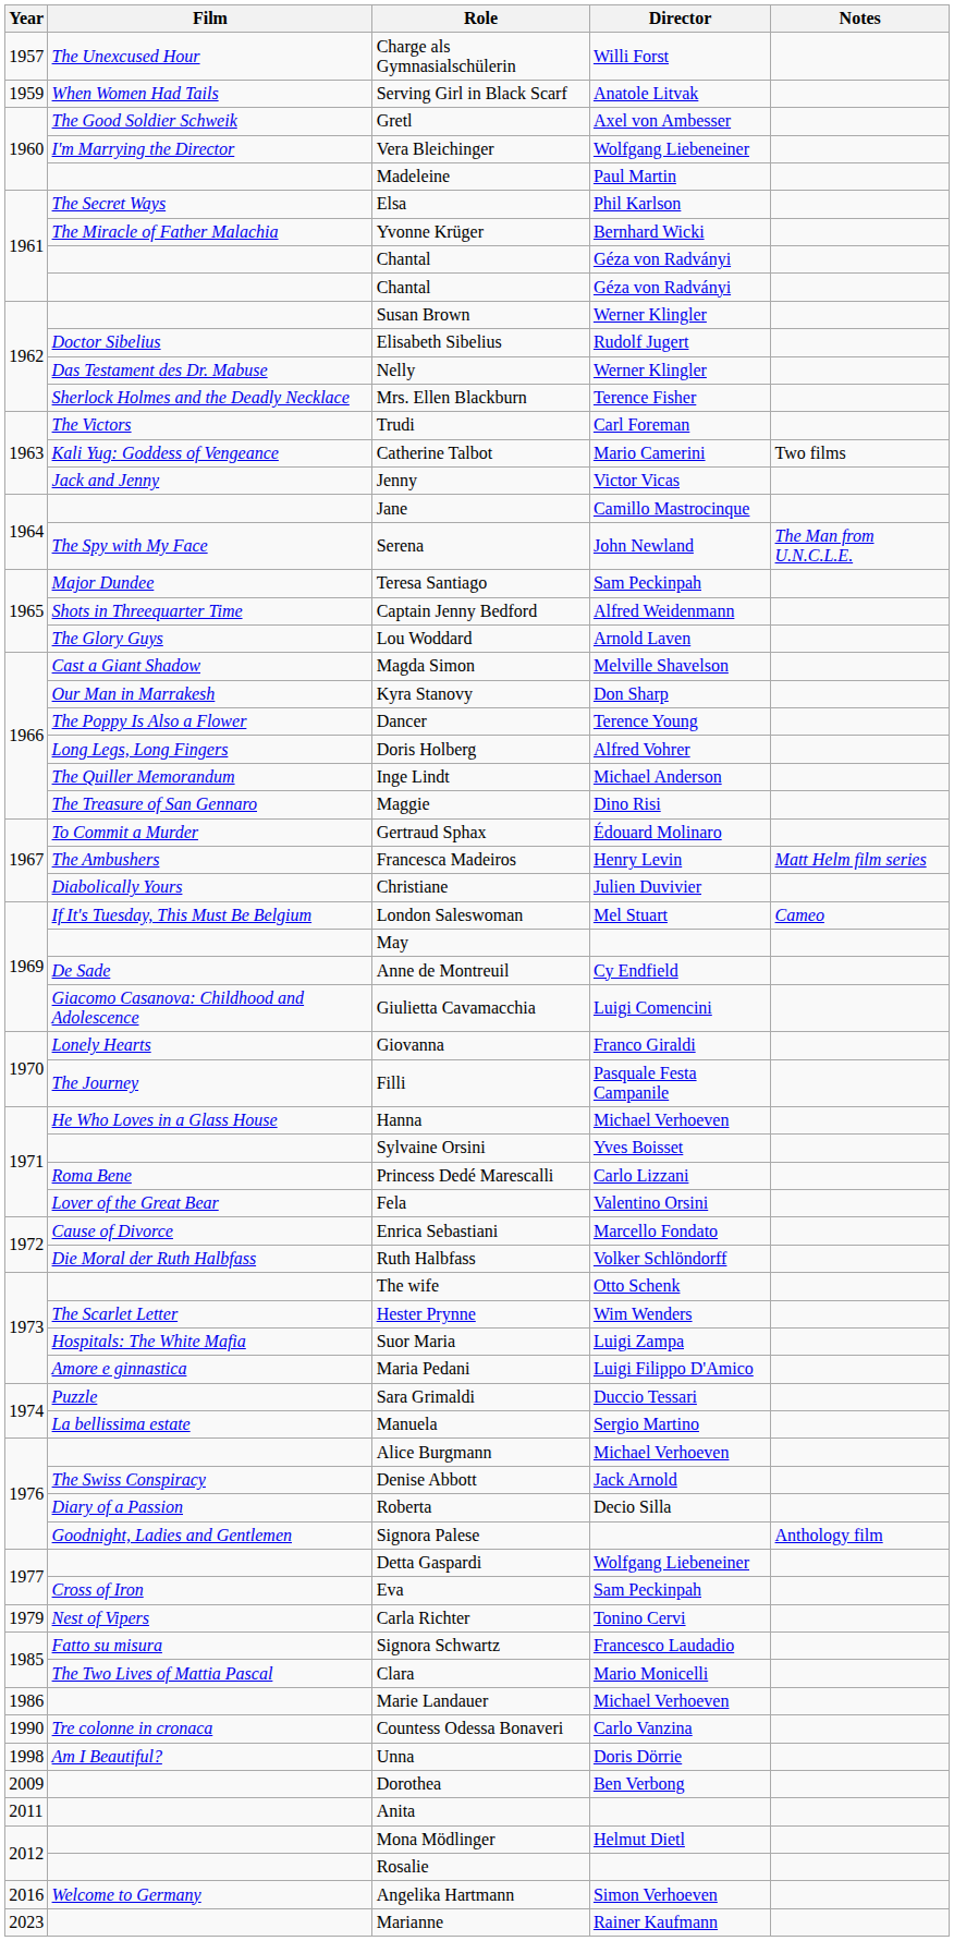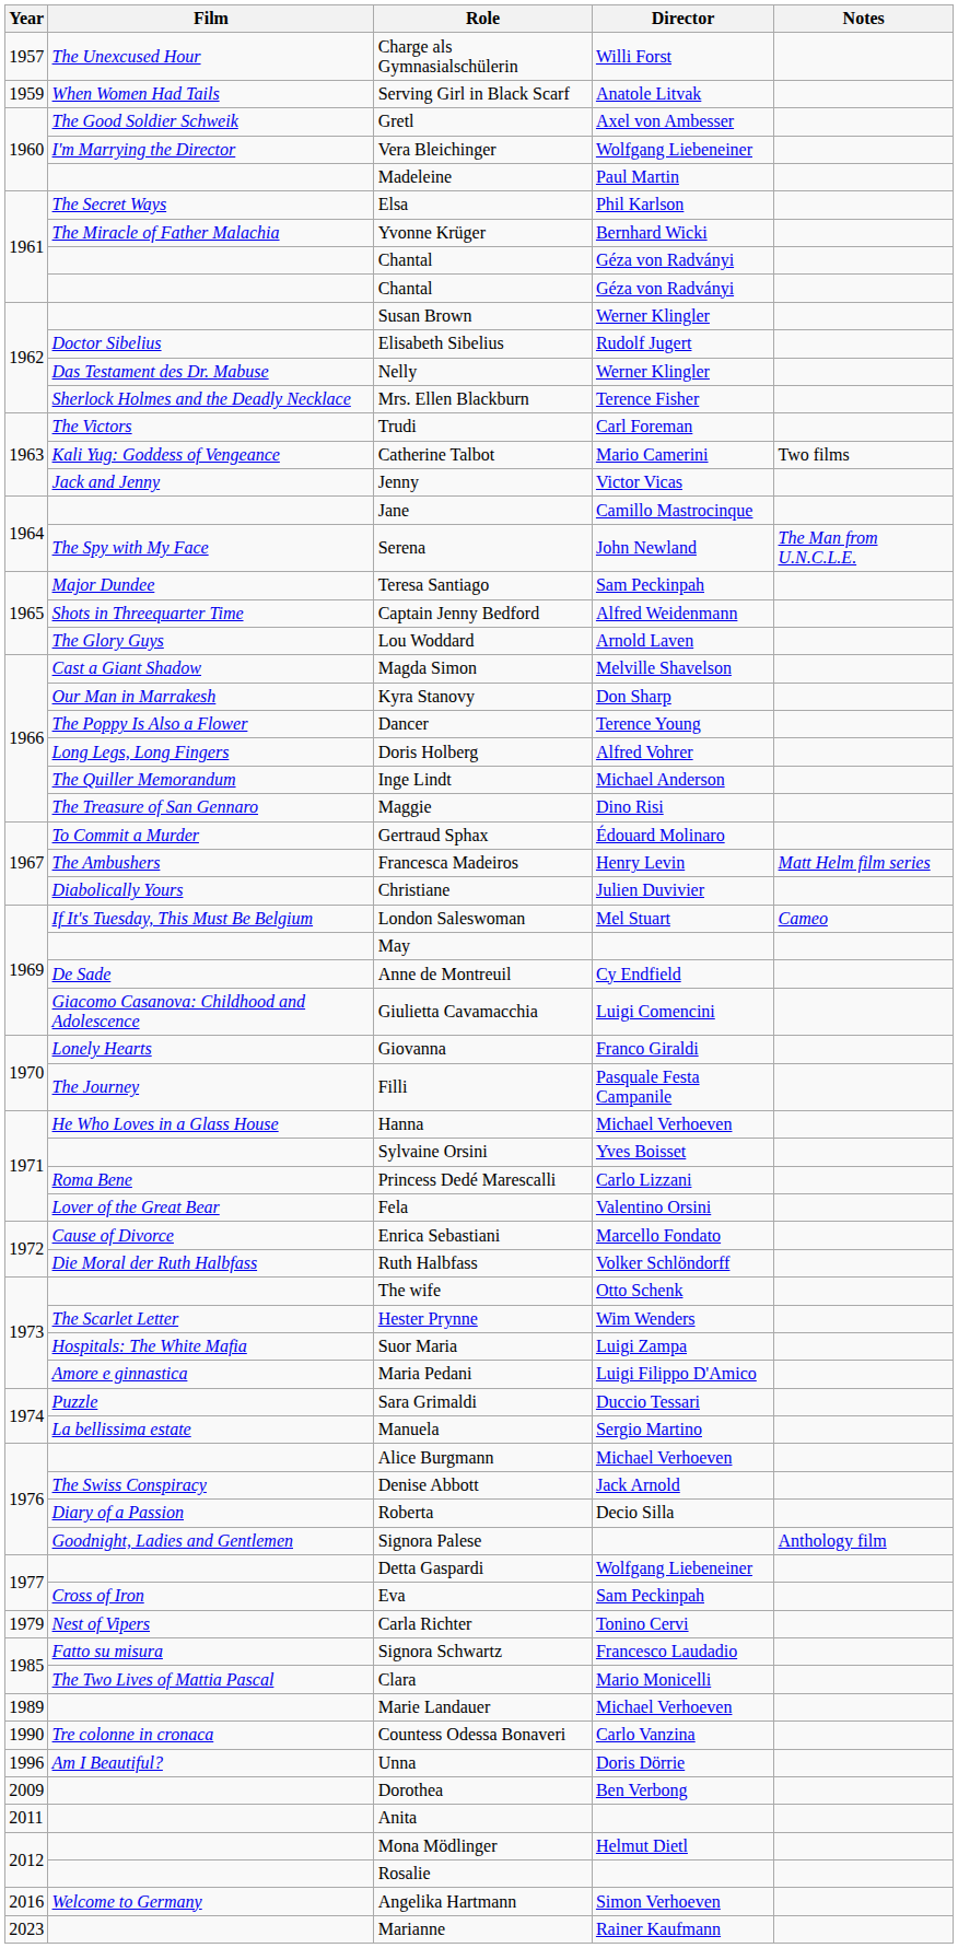 <table class="wikitable sortable">
 <tr>
 <th>Year</th>
 <th>Film</th>
 <th>Role</th>
 <th>Director</th>
 <th class="unsortable">Notes</th>
 </tr>
 <tr>
 <td>1957</td>
 <td><em><a href='#'>The Unexcused Hour</a></em></td>
 <td>Charge als Gymnasialschülerin</td>
 <td><a href='#'>Willi Forst</a></td>
 <td></td>
 </tr>
 <tr>
 <td>1959</td>
 <td><em><a href='#'>When Women Had Tails</a></em></td>
 <td>Serving Girl in Black Scarf</td>
 <td><a href='#'>Anatole Litvak</a></td>
 <td></td>
 </tr>
 <tr>
 <td rowspan=3>1960</td>
 <td><em><a href='#'>The Good Soldier Schweik</a></em></td>
 <td>Gretl</td>
 <td><a href='#'>Axel von Ambesser</a></td>
 <td></td>
 </tr>
 <tr>
 <td><em><a href='#'>I'm Marrying the Director</a></em></td>
 <td>Vera Bleichinger</td>
 <td><a href='#'>Wolfgang Liebeneiner</a></td>
 </tr>
 <tr>
 <td><em></em></td>
 <td>Madeleine</td>
 <td><a href='#'>Paul Martin</a></td>
 <td></td>
 </tr>
 <tr>
 <td rowspan=4>1961</td>
 <td><em><a href='#'>The Secret Ways</a></em></td>
 <td>Elsa</td>
 <td><a href='#'>Phil Karlson</a></td>
 <td></td>
 </tr>
 <tr>
 <td><em><a href='#'>The Miracle of Father Malachia</a></em></td>
 <td>Yvonne Krüger</td>
 <td><a href='#'>Bernhard Wicki</a></td>
 <td></td>
 </tr>
 <tr>
 <td><em></em></td>
 <td>Chantal</td>
 <td><a href='#'>Géza von Radványi</a></td>
 <td></td>
 </tr>
 <tr>
 <td><em></em></td>
 <td>Chantal</td>
 <td><a href='#'>Géza von Radványi</a></td>
 <td></td>
 </tr>
 <tr>
 <td rowspan=4>1962</td>
 <td><em></em></td>
 <td>Susan Brown</td>
 <td><a href='#'>Werner Klingler</a></td>
 <td></td>
 </tr>
 <tr>
 <td><em><a href='#'>Doctor Sibelius</a></em></td>
 <td>Elisabeth Sibelius</td>
 <td><a href='#'>Rudolf Jugert</a></td>
 <td></td>
 </tr>
 <tr>
 <td><em><a href='#'>Das Testament des Dr. Mabuse</a></em></td>
 <td>Nelly</td>
 <td><a href='#'>Werner Klingler</a></td>
 <td></td>
 </tr>
 <tr>
 <td><em><a href='#'>Sherlock Holmes and the Deadly Necklace</a></em></td>
 <td>Mrs. Ellen Blackburn</td>
 <td><a href='#'>Terence Fisher</a></td>
 <td></td>
 </tr>
 <tr>
 <td rowspan=3>1963</td>
 <td><em><a href='#'>The Victors</a></em></td>
 <td>Trudi</td>
 <td><a href='#'>Carl Foreman</a></td>
 <td></td>
 </tr>
 <tr>
 <td><em><a href='#'>Kali Yug: Goddess of Vengeance</a></em></td>
 <td>Catherine Talbot</td>
 <td><a href='#'>Mario Camerini</a></td>
 <td>Two films</td>
 </tr>
 <tr>
 <td><em><a href='#'>Jack and Jenny</a></em></td>
 <td>Jenny</td>
 <td><a href='#'>Victor Vicas</a></td>
 <td></td>
 </tr>
 <tr>
 <td rowspan=2>1964</td>
 <td><em></em></td>
 <td>Jane</td>
 <td><a href='#'>Camillo Mastrocinque</a></td>
 <td></td>
 </tr>
 <tr>
 <td><em><a href='#'>The Spy with My Face</a></em></td>
 <td>Serena</td>
 <td><a href='#'>John Newland</a></td>
 <td><em><a href='#'>The Man from U.N.C.L.E.</a></em></td>
 </tr>
 <tr>
 <td rowspan=3>1965</td>
 <td><em><a href='#'>Major Dundee</a></em></td>
 <td>Teresa Santiago</td>
 <td><a href='#'>Sam Peckinpah</a></td>
 <td></td>
 </tr>
 <tr>
 <td><em><a href='#'>Shots in Threequarter Time</a></em></td>
 <td>Captain Jenny Bedford</td>
 <td><a href='#'>Alfred Weidenmann</a></td>
 <td></td>
 </tr>
 <tr>
 <td><em><a href='#'>The Glory Guys</a></em></td>
 <td>Lou Woddard</td>
 <td><a href='#'>Arnold Laven</a></td>
 <td></td>
 </tr>
 <tr>
 <td rowspan=6>1966</td>
 <td><em><a href='#'>Cast a Giant Shadow</a></em></td>
 <td>Magda Simon</td>
 <td><a href='#'>Melville Shavelson</a></td>
 <td></td>
 </tr>
 <tr>
 <td><em><a href='#'>Our Man in Marrakesh</a></em></td>
 <td>Kyra Stanovy</td>
 <td><a href='#'>Don Sharp</a></td>
 <td></td>
 </tr>
 <tr>
 <td><em><a href='#'>The Poppy Is Also a Flower</a></em></td>
 <td>Dancer</td>
 <td><a href='#'>Terence Young</a></td>
 <td></td>
 </tr>
 <tr>
 <td><em><a href='#'>Long Legs, Long Fingers</a></em></td>
 <td>Doris Holberg</td>
 <td><a href='#'>Alfred Vohrer</a></td>
 <td></td>
 </tr>
 <tr>
 <td><em><a href='#'>The Quiller Memorandum</a></em></td>
 <td>Inge Lindt</td>
 <td><a href='#'>Michael Anderson</a></td>
 <td></td>
 </tr>
 <tr>
 <td><em><a href='#'>The Treasure of San Gennaro</a></em></td>
 <td>Maggie</td>
 <td><a href='#'>Dino Risi</a></td>
 <td></td>
 </tr>
 <tr>
 <td rowspan=3>1967</td>
 <td><em><a href='#'>To Commit a Murder</a></em></td>
 <td>Gertraud Sphax</td>
 <td><a href='#'>Édouard Molinaro</a></td>
 <td></td>
 </tr>
 <tr>
 <td><em><a href='#'>The Ambushers</a></em></td>
 <td>Francesca Madeiros</td>
 <td><a href='#'>Henry Levin</a></td>
 <td><em><a href='#'>Matt Helm film series</a></em></td>
 </tr>
 <tr>
 <td><em><a href='#'>Diabolically Yours</a></em></td>
 <td>Christiane</td>
 <td><a href='#'>Julien Duvivier</a></td>
 <td></td>
 </tr>
 <tr>
 <td rowspan=4>1969</td>
 <td><em><a href='#'>If It's Tuesday, This Must Be Belgium</a></em></td>
 <td>London Saleswoman</td>
 <td><a href='#'>Mel Stuart</a></td>
 <td><em><a href='#'>Cameo</a></em></td>
 </tr>
 <tr>
 <td><em></em></td>
 <td>May</td>
 <td></td>
 <td></td>
 </tr>
 <tr>
 <td><em><a href='#'>De Sade</a></em></td>
 <td>Anne de Montreuil</td>
 <td><a href='#'>Cy Endfield</a></td>
 <td></td>
 </tr>
 <tr>
 <td><em><a href='#'>Giacomo Casanova: Childhood and Adolescence</a></em></td>
 <td>Giulietta Cavamacchia</td>
 <td><a href='#'>Luigi Comencini</a></td>
 <td></td>
 </tr>
 <tr>
 <td rowspan=2>1970</td>
 <td><em><a href='#'>Lonely Hearts</a></em></td>
 <td>Giovanna</td>
 <td><a href='#'>Franco Giraldi</a></td>
 <td></td>
 </tr>
 <tr>
 <td><em><a href='#'>The Journey</a></em></td>
 <td>Filli</td>
 <td><a href='#'>Pasquale Festa Campanile</a></td>
 <td></td>
 </tr>
 <tr>
 <td rowspan=4>1971</td>
 <td><em><a href='#'>He Who Loves in a Glass House</a></em></td>
 <td>Hanna</td>
 <td><a href='#'>Michael Verhoeven</a></td>
 <td></td>
 </tr>
 <tr>
 <td><em></em></td>
 <td>Sylvaine Orsini</td>
 <td><a href='#'>Yves Boisset</a></td>
 <td></td>
 </tr>
 <tr>
 <td><em><a href='#'>Roma Bene</a></em></td>
 <td>Princess Dedé Marescalli</td>
 <td><a href='#'>Carlo Lizzani</a></td>
 <td></td>
 </tr>
 <tr>
 <td><em><a href='#'>Lover of the Great Bear</a></em></td>
 <td>Fela</td>
 <td><a href='#'>Valentino Orsini</a></td>
 <td></td>
 </tr>
 <tr>
 <td rowspan=2>1972</td>
 <td><em><a href='#'>Cause of Divorce</a></em></td>
 <td>Enrica Sebastiani</td>
 <td><a href='#'>Marcello Fondato</a></td>
 <td></td>
 </tr>
 <tr>
 <td><em><a href='#'>Die Moral der Ruth Halbfass</a></em></td>
 <td>Ruth Halbfass</td>
 <td><a href='#'>Volker Schlöndorff</a></td>
 <td></td>
 </tr>
 <tr>
 <td rowspan=4>1973</td>
 <td><em></em></td>
 <td>The wife</td>
 <td><a href='#'>Otto Schenk</a></td>
 <td></td>
 </tr>
 <tr>
 <td><em><a href='#'>The Scarlet Letter</a></em></td>
 <td><a href='#'>Hester Prynne</a></td>
 <td><a href='#'>Wim Wenders</a></td>
 <td></td>
 </tr>
 <tr>
 <td><em><a href='#'>Hospitals: The White Mafia</a></em></td>
 <td>Suor Maria</td>
 <td><a href='#'>Luigi Zampa</a></td>
 <td></td>
 </tr>
 <tr>
 <td><em><a href='#'>Amore e ginnastica</a></em></td>
 <td>Maria Pedani</td>
 <td><a href='#'>Luigi Filippo D'Amico</a></td>
 <td></td>
 </tr>
 <tr>
 <td rowspan=2>1974</td>
 <td><em><a href='#'>Puzzle</a></em></td>
 <td>Sara Grimaldi</td>
 <td><a href='#'>Duccio Tessari</a></td>
 <td></td>
 </tr>
 <tr>
 <td><em><a href='#'>La bellissima estate</a></em></td>
 <td>Manuela</td>
 <td><a href='#'>Sergio Martino</a></td>
 <td></td>
 </tr>
 <tr>
 <td rowspan=4>1976</td>
 <td><em></em></td>
 <td>Alice Burgmann</td>
 <td><a href='#'>Michael Verhoeven</a></td>
 <td></td>
 </tr>
 <tr>
 <td><em><a href='#'>The Swiss Conspiracy</a></em></td>
 <td>Denise Abbott</td>
 <td><a href='#'>Jack Arnold</a></td>
 <td></td>
 </tr>
 <tr>
 <td><em><a href='#'>Diary of a Passion</a></em></td>
 <td>Roberta</td>
 <td>Decio Silla</td>
 <td></td>
 </tr>
 <tr>
 <td><em><a href='#'>Goodnight, Ladies and Gentlemen</a></em></td>
 <td>Signora Palese</td>
 <td></td>
 <td><a href='#'>Anthology film</a></td>
 </tr>
 <tr>
 <td rowspan=2>1977</td>
 <td><em></em></td>
 <td>Detta Gaspardi</td>
 <td><a href='#'>Wolfgang Liebeneiner</a></td>
 <td></td>
 </tr>
 <tr>
 <td><em><a href='#'>Cross of Iron</a></em></td>
 <td>Eva</td>
 <td><a href='#'>Sam Peckinpah</a></td>
 <td></td>
 </tr>
 <tr>
 <td>1979</td>
 <td><em><a href='#'>Nest of Vipers</a></em></td>
 <td>Carla Richter</td>
 <td><a href='#'>Tonino Cervi</a></td>
 <td></td>
 </tr>
 <tr>
 <td rowspan=2>1985</td>
 <td><em><a href='#'>Fatto su misura</a></em></td>
 <td>Signora Schwartz</td>
 <td><a href='#'>Francesco Laudadio</a></td>
 <td></td>
 </tr>
 <tr>
 <td><em><a href='#'>The Two Lives of Mattia Pascal</a></em></td>
 <td>Clara</td>
 <td><a href='#'>Mario Monicelli</a></td>
 <td></td>
 </tr>
 <tr>
-<td>1986</td>
+<td>1989</td>
 <td><em></em></td>
 <td>Marie Landauer</td>
 <td><a href='#'>Michael Verhoeven</a></td>
 <td></td>
 </tr>
 <tr>
 <td>1990</td>
 <td><em><a href='#'>Tre colonne in cronaca</a></em></td>
 <td>Countess Odessa Bonaveri</td>
 <td><a href='#'>Carlo Vanzina</a></td>
 <td></td>
 </tr>
 <tr>
-<td>1998</td>
+<td>1996</td>
 <td><em><a href='#'>Am I Beautiful?</a></em></td>
 <td>Unna</td>
 <td><a href='#'>Doris Dörrie</a></td>
 <td></td>
 </tr>
 <tr>
 <td>2009</td>
 <td><em></em></td>
 <td>Dorothea</td>
 <td><a href='#'>Ben Verbong</a></td>
 <td></td>
 </tr>
 <tr>
 <td>2011</td>
 <td><em></em></td>
 <td>Anita</td>
 <td></td>
 <td></td>
 </tr>
 <tr>
 <td rowspan=2>2012</td>
 <td><em></em></td>
 <td>Mona Mödlinger</td>
 <td><a href='#'>Helmut Dietl</a></td>
 <td></td>
 </tr>
 <tr>
 <td><em></em></td>
 <td>Rosalie</td>
 <td></td>
 <td></td>
 </tr>
 <tr>
 <td>2016</td>
 <td><em><a href='#'>Welcome to Germany</a></em></td>
 <td>Angelika Hartmann</td>
 <td><a href='#'>Simon Verhoeven</a></td>
 <td></td>
 </tr>
 <tr>
 <td>2023</td>
 <td><em></em></td>
 <td>Marianne</td>
 <td><a href='#'>Rainer Kaufmann</a></td>
 <td></td>
 </tr>
 <tr>
 </tr>
 </table>
